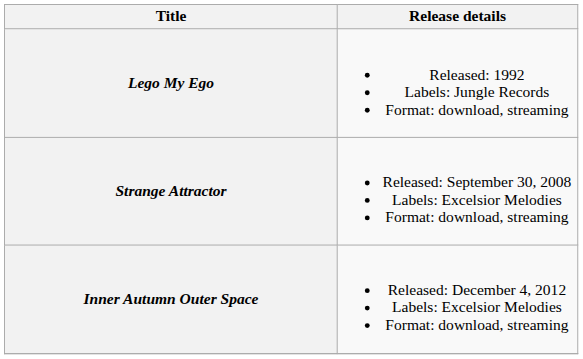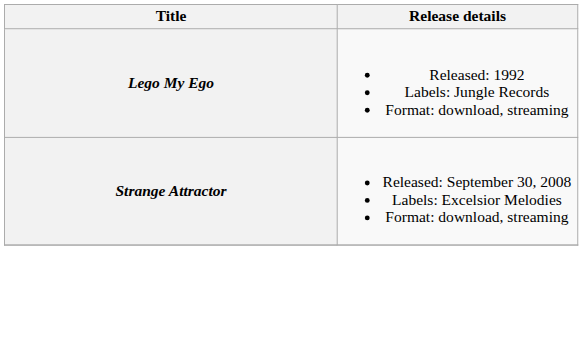 <table class="wikitable plainrowheaders" style="text-align:center;">
 <tr>
 <th scope="col" colspan="1" style="width:21em;">Title</th>
 <th scope="col" colspan="1" style="width:15em;">Release details</th>
 </tr>
 <tr>
 <th scope="row"><em>Lego My Ego</em></th>
 <td><br><ul><li>Released: 1992</li><li>Labels: Jungle Records</li><li>Format: download, streaming</li></ul></td>
 </tr>
 <tr>
 <th scope="row"><em>Strange Attractor</em></th>
 <td><br><ul><li>Released: September 30, 2008</li><li>Labels: Excelsior Melodies</li><li>Format: download, streaming</li></ul></td>
 </tr>
 <tr>
-<th scope="row"><em>Inner Autumn Outer Space</em></th>
-<td><br><ul><li>Released: December 4, 2012</li><li>Labels: Excelsior Melodies</li><li>Format: download, streaming</li></ul></td>
-</tr>
-<tr>
 </tr>
 </table>
